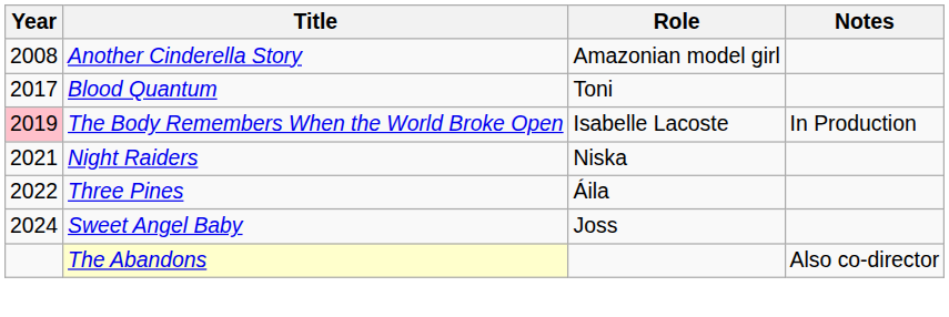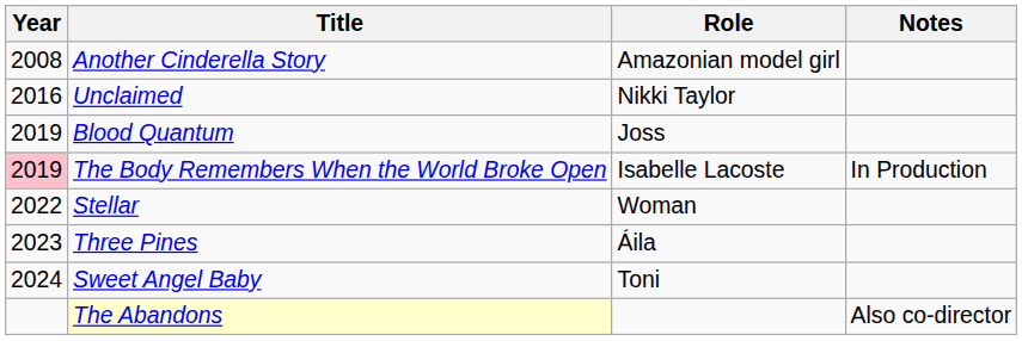 <table class="wikitable">
 <tr>
 <th>Year</th>
 <th>Title</th>
 <th>Role</th>
 <th>Notes</th>
 </tr>
 <tr>
 <td>2008</td>
 <td><em><a href='#'>Another Cinderella Story</a></em></td>
 <td>Amazonian model girl</td>
 <td></td>
 </tr>
 <tr>
-<td>2017</td>
+<td>2016</td>
+<td><em><a href='#'>Unclaimed</a></em></td>
+<td>Nikki Taylor</td>
+<td></td>
+</tr>
+<tr>
+<td>2019</td>
 <td><em><a href='#'>Blood Quantum</a></em></td>
-<td>Toni</td>
+<td>Joss</td>
 <td></td>
 </tr>
 <tr>
 <td style="background: pink;">2019</td>
 <td><em><a href='#'>The Body Remembers When the World Broke Open</a></em></td>
 <td>Isabelle Lacoste</td>
 <td>In Production</td>
 </tr>
 <tr>
-<td>2021</td>
-<td><em><a href='#'>Night Raiders</a></em></td>
-<td>Niska</td>
+<td>2022</td>
+<td><em><a href='#'>Stellar</a></em></td>
+<td>Woman</td>
 <td></td>
 </tr>
 <tr>
-<td>2022</td>
+<td>2023</td>
 <td><em><a href='#'>Three Pines</a></em></td>
 <td>Áila</td>
 <td></td>
 </tr>
 <tr>
 <td>2024</td>
 <td><em><a href='#'>Sweet Angel Baby</a></em></td>
-<td>Joss</td>
+<td>Toni</td>
 <td></td>
 </tr>
 <tr>
 <td></td>
 <td style="background:#FFFFCC;"> <em><a href='#'>The Abandons</a></em></td>
 <td></td>
 <td>Also co-director</td>
 </tr>
 </table>
